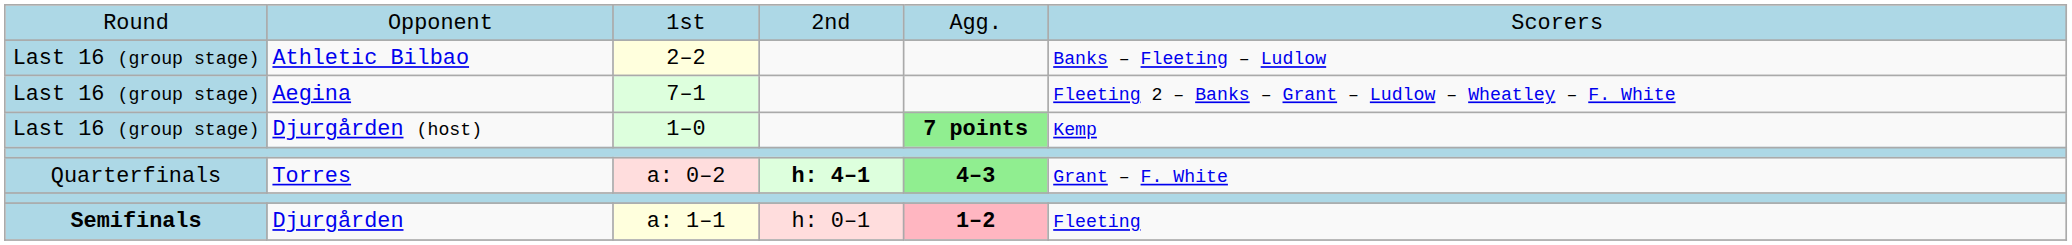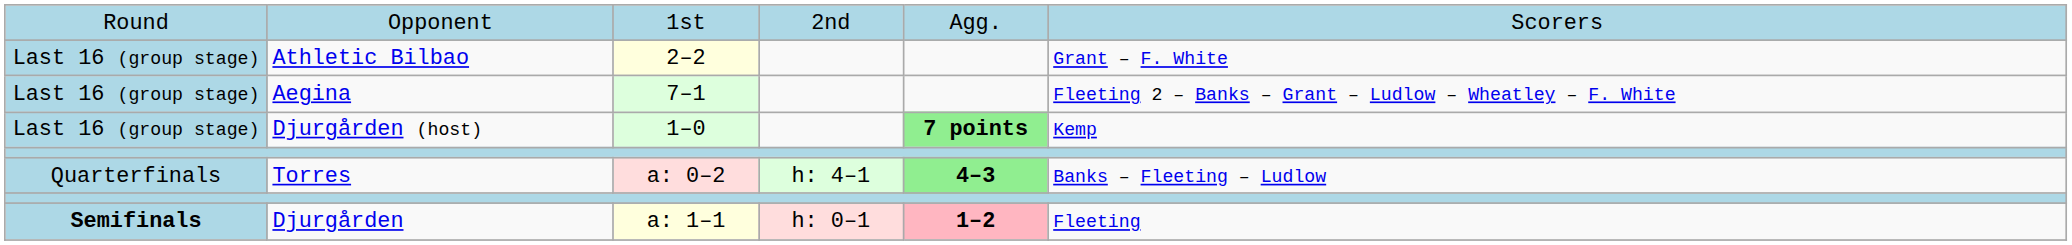 <table class="wikitable" style="text-align:center">
 <tr bgcolor=lightblue>
 <td width=150px>Round</td>
 <td width=200px>Opponent</td>
 <td width=80px>1st</td>
 <td width=80px>2nd</td>
 <td width=80px>Agg.</td>
 <td width=600px>Scorers</td>
 </tr>
 <tr>
 <td bgcolor=lightblue>Last 16 <small>(group stage)</small></td>
 <td align=left> <a href='#'>Athletic Bilbao</a></td>
 <td bgcolor="#ffffdd">2–2</td>
 <td></td>
 <td></td>
-<td align=left><small><a href='#'>Banks</a> – <a href='#'>Fleeting</a> – <a href='#'>Ludlow</a></small></td>
+<td align=left><small><a href='#'>Grant</a> – <a href='#'>F. White</a></small></td>
 </tr>
 <tr>
 <td bgcolor=lightblue>Last 16 <small>(group stage)</small></td>
 <td align=left> <a href='#'>Aegina</a></td>
 <td bgcolor="#ddffdd">7–1</td>
 <td></td>
 <td></td>
 <td align=left><small><a href='#'>Fleeting</a> 2 – <a href='#'>Banks</a> – <a href='#'>Grant</a> – <a href='#'>Ludlow</a> – <a href='#'>Wheatley</a> – <a href='#'>F. White</a></small></td>
 </tr>
 <tr>
 <td bgcolor=lightblue>Last 16 <small>(group stage)</small></td>
 <td align=left> <a href='#'>Djurgården</a> <small>(host)</small></td>
 <td bgcolor="#ddffdd">1–0</td>
 <td></td>
 <td bgcolor=lightgreen><strong>7 points</strong></td>
 <td align=left><small><a href='#'>Kemp</a></small></td>
 </tr>
 <tr bgcolor=lightblue>
 <td colspan=6></td>
 </tr>
 <tr>
 <td bgcolor=lightblue>Quarterfinals</td>
 <td align=left> <a href='#'>Torres</a></td>
 <td bgcolor="#ffdddd">a: 0–2</td>
-<td bgcolor="#ddffdd"><strong>h: 4–1</strong></td>
+<td bgcolor="#ddffdd">h: 4–1</td>
 <td bgcolor=lightgreen><strong>4–3</strong></td>
-<td align=left><small><a href='#'>Grant</a> – <a href='#'>F. White</a></small></td>
+<td align=left><small><a href='#'>Banks</a> – <a href='#'>Fleeting</a> – <a href='#'>Ludlow</a></small></td>
 </tr>
 <tr bgcolor=lightblue>
 <td colspan=6></td>
 </tr>
 <tr>
 <td bgcolor=lightblue><strong>Semifinals</strong></td>
 <td align=left> <a href='#'>Djurgården</a></td>
 <td bgcolor="#ffffdd">a: 1–1</td>
 <td bgcolor="#ffdddd">h: 0–1</td>
 <td bgcolor=lightpink><strong>1–2</strong></td>
 <td align=left><small><a href='#'>Fleeting</a></small></td>
 </tr>
 </table>
